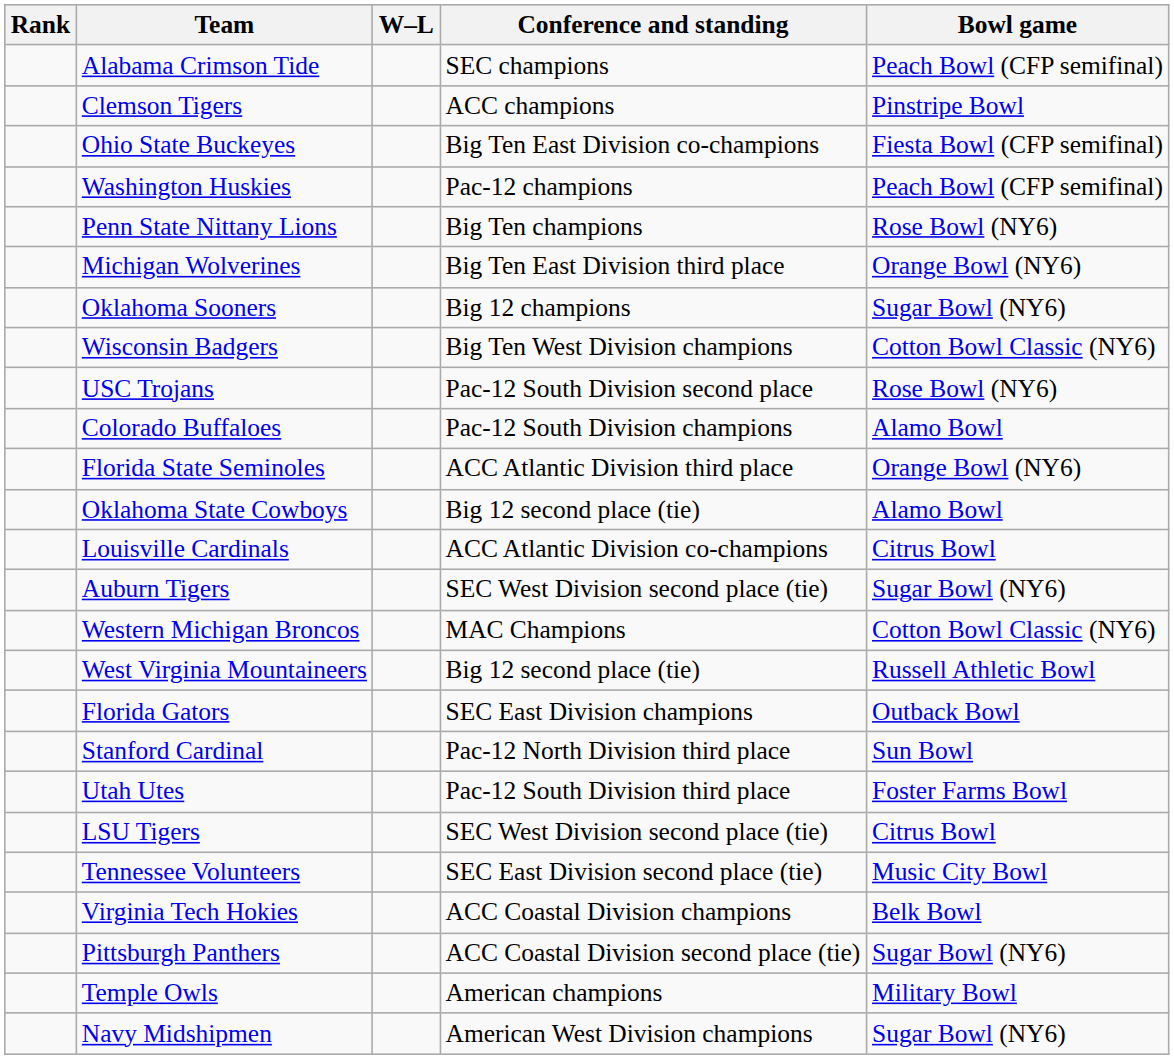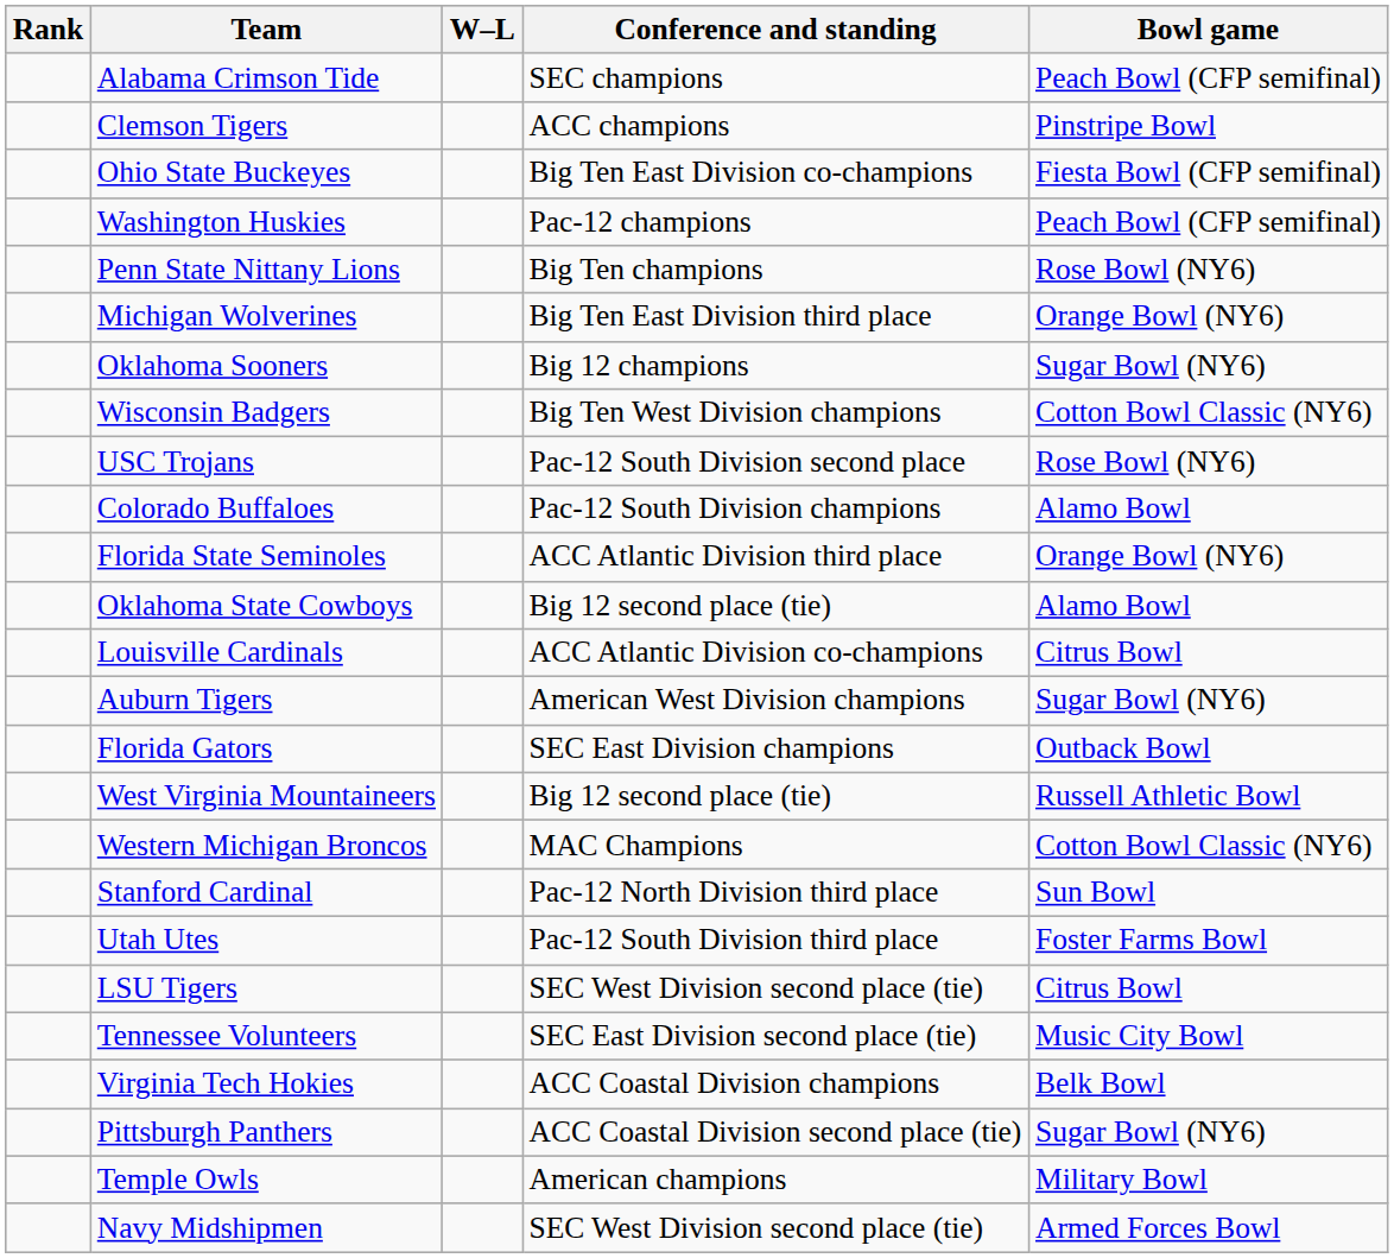 <table class="wikitable">
 <tr>
 <th>Rank</th>
 <th>Team</th>
 <th>W–L</th>
 <th>Conference and standing</th>
 <th>Bowl game</th>
 </tr>
 <tr>
 <td></td>
 <td><a href='#'>Alabama Crimson Tide</a></td>
 <td></td>
 <td>SEC champions</td>
 <td><a href='#'>Peach Bowl</a> (CFP semifinal)</td>
 </tr>
 <tr>
 <td></td>
 <td><a href='#'>Clemson Tigers</a></td>
 <td></td>
 <td>ACC champions</td>
 <td><a href='#'>Pinstripe Bowl</a></td>
 </tr>
 <tr>
 <td></td>
 <td><a href='#'>Ohio State Buckeyes</a></td>
 <td></td>
 <td>Big Ten East Division co-champions</td>
 <td><a href='#'>Fiesta Bowl</a> (CFP semifinal)</td>
 </tr>
 <tr>
 <td></td>
 <td><a href='#'>Washington Huskies</a></td>
 <td></td>
 <td>Pac-12 champions</td>
 <td><a href='#'>Peach Bowl</a> (CFP semifinal)</td>
 </tr>
 <tr>
 <td></td>
 <td><a href='#'>Penn State Nittany Lions</a></td>
 <td></td>
 <td>Big Ten champions</td>
 <td><a href='#'>Rose Bowl</a> (NY6)</td>
 </tr>
 <tr>
 <td></td>
 <td><a href='#'>Michigan Wolverines</a></td>
 <td></td>
 <td>Big Ten East Division third place</td>
 <td><a href='#'>Orange Bowl</a> (NY6)</td>
 </tr>
 <tr>
 <td></td>
 <td><a href='#'>Oklahoma Sooners</a></td>
 <td></td>
 <td>Big 12 champions</td>
 <td><a href='#'>Sugar Bowl</a> (NY6)</td>
 </tr>
 <tr>
 <td></td>
 <td><a href='#'>Wisconsin Badgers</a></td>
 <td></td>
 <td>Big Ten West Division champions</td>
 <td><a href='#'>Cotton Bowl Classic</a> (NY6)</td>
 </tr>
 <tr>
 <td></td>
 <td><a href='#'>USC Trojans</a></td>
 <td></td>
 <td>Pac-12 South Division second place</td>
 <td><a href='#'>Rose Bowl</a> (NY6)</td>
 </tr>
 <tr>
 <td></td>
 <td><a href='#'>Colorado Buffaloes</a></td>
 <td></td>
 <td>Pac-12 South Division champions</td>
 <td><a href='#'>Alamo Bowl</a></td>
 </tr>
 <tr>
 <td></td>
 <td><a href='#'>Florida State Seminoles</a></td>
 <td></td>
 <td>ACC Atlantic Division third place</td>
 <td><a href='#'>Orange Bowl</a> (NY6)</td>
 </tr>
 <tr>
 <td></td>
 <td><a href='#'>Oklahoma State Cowboys</a></td>
 <td></td>
 <td>Big 12 second place (tie)</td>
 <td><a href='#'>Alamo Bowl</a></td>
 </tr>
 <tr>
 <td></td>
 <td><a href='#'>Louisville Cardinals</a></td>
 <td></td>
 <td>ACC Atlantic Division co-champions</td>
 <td><a href='#'>Citrus Bowl</a></td>
 </tr>
 <tr>
 <td></td>
 <td><a href='#'>Auburn Tigers</a></td>
 <td></td>
-<td>SEC West Division second place (tie)</td>
+<td>American West Division champions</td>
 <td><a href='#'>Sugar Bowl</a> (NY6)</td>
 </tr>
 <tr>
 <td></td>
-<td><a href='#'>Western Michigan Broncos</a></td>
+<td><a href='#'>Florida Gators</a></td>
 <td></td>
-<td>MAC Champions</td>
-<td><a href='#'>Cotton Bowl Classic</a> (NY6)</td>
+<td>SEC East Division champions</td>
+<td><a href='#'>Outback Bowl</a></td>
 </tr>
 <tr>
 <td></td>
 <td><a href='#'>West Virginia Mountaineers</a></td>
 <td></td>
 <td>Big 12 second place (tie)</td>
 <td><a href='#'>Russell Athletic Bowl</a></td>
 </tr>
 <tr>
 <td></td>
-<td><a href='#'>Florida Gators</a></td>
+<td><a href='#'>Western Michigan Broncos</a></td>
 <td></td>
-<td>SEC East Division champions</td>
-<td><a href='#'>Outback Bowl</a></td>
+<td>MAC Champions</td>
+<td><a href='#'>Cotton Bowl Classic</a> (NY6)</td>
 </tr>
 <tr>
 <td></td>
 <td><a href='#'>Stanford Cardinal</a></td>
 <td></td>
 <td>Pac-12 North Division third place</td>
 <td><a href='#'>Sun Bowl</a></td>
 </tr>
 <tr>
 <td></td>
 <td><a href='#'>Utah Utes</a></td>
 <td></td>
 <td>Pac-12 South Division third place</td>
 <td><a href='#'>Foster Farms Bowl</a></td>
 </tr>
 <tr>
 <td></td>
 <td><a href='#'>LSU Tigers</a></td>
 <td></td>
 <td>SEC West Division second place (tie)</td>
 <td><a href='#'>Citrus Bowl</a></td>
 </tr>
 <tr>
 <td></td>
 <td><a href='#'>Tennessee Volunteers</a></td>
 <td></td>
 <td>SEC East Division second place (tie)</td>
 <td><a href='#'>Music City Bowl</a></td>
 </tr>
 <tr>
 <td></td>
 <td><a href='#'>Virginia Tech Hokies</a></td>
 <td></td>
 <td>ACC Coastal Division champions</td>
 <td><a href='#'>Belk Bowl</a></td>
 </tr>
 <tr>
 <td></td>
 <td><a href='#'>Pittsburgh Panthers</a></td>
 <td></td>
 <td>ACC Coastal Division second place (tie)</td>
 <td><a href='#'>Sugar Bowl</a> (NY6)</td>
 </tr>
 <tr>
 <td></td>
 <td><a href='#'>Temple Owls</a></td>
 <td></td>
 <td>American champions</td>
 <td><a href='#'>Military Bowl</a></td>
 </tr>
 <tr>
 <td></td>
 <td><a href='#'>Navy Midshipmen</a></td>
 <td></td>
-<td>American West Division champions</td>
-<td><a href='#'>Sugar Bowl</a> (NY6)</td>
+<td>SEC West Division second place (tie)</td>
+<td><a href='#'>Armed Forces Bowl</a></td>
 </tr>
 </table>
